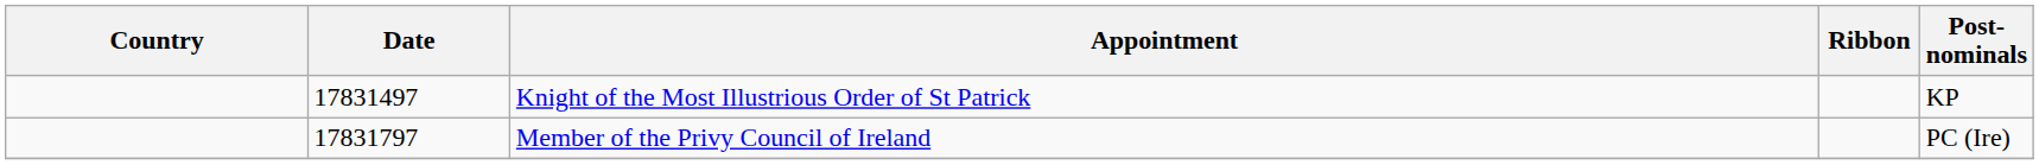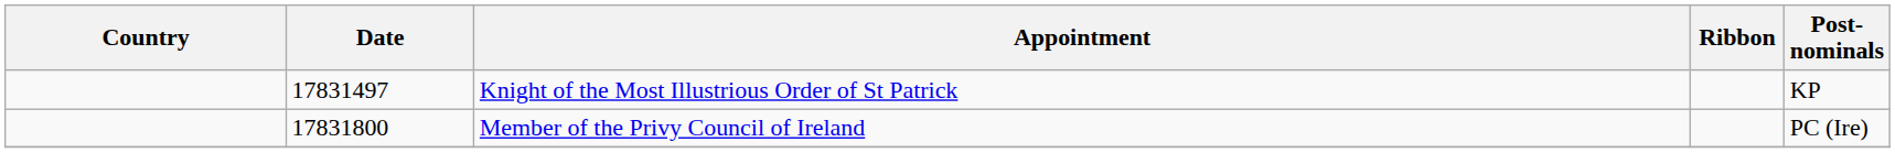 <table class="wikitable">
 <tr>
 <th style="width:15%;">Country</th>
 <th style="width:10%;">Date</th>
 <th style="width:65%;">Appointment</th>
 <th style="width:5%;">Ribbon</th>
 <th style="width:5%;">Post-nominals</th>
 </tr>
 <tr>
 <td></td>
 <td>17831497</td>
 <td><a href='#'>Knight of the Most Illustrious Order of St Patrick</a></td>
 <td></td>
 <td>KP</td>
 </tr>
 <tr>
 <td></td>
-<td>17831797</td>
+<td>17831800</td>
 <td><a href='#'>Member of the Privy Council of Ireland</a></td>
 <td></td>
 <td>PC (Ire)</td>
 </tr>
 <tr>
 </tr>
 </table>
